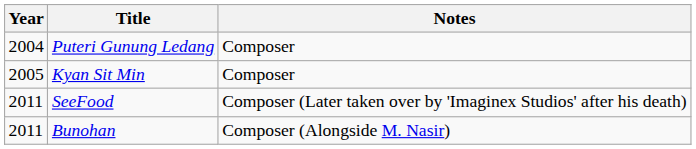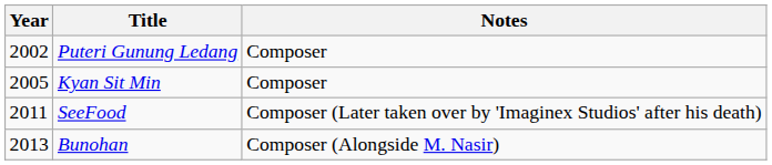 <table class="wikitable">
 <tr>
 <th>Year</th>
 <th>Title</th>
 <th>Notes</th>
 </tr>
 <tr>
-<td>2004</td>
+<td>2002</td>
 <td><em><a href='#'>Puteri Gunung Ledang</a></em></td>
 <td>Composer</td>
 </tr>
 <tr>
 <td>2005</td>
 <td><em><a href='#'>Kyan Sit Min</a></em></td>
 <td>Composer</td>
 </tr>
 <tr>
 <td>2011</td>
 <td><em><a href='#'>SeeFood</a></em></td>
 <td>Composer (Later taken over by 'Imaginex Studios' after his death)</td>
 </tr>
 <tr>
-<td>2011</td>
+<td>2013</td>
 <td><em><a href='#'>Bunohan</a></em></td>
 <td>Composer (Alongside <a href='#'>M. Nasir</a>)</td>
 </tr>
 </table>
